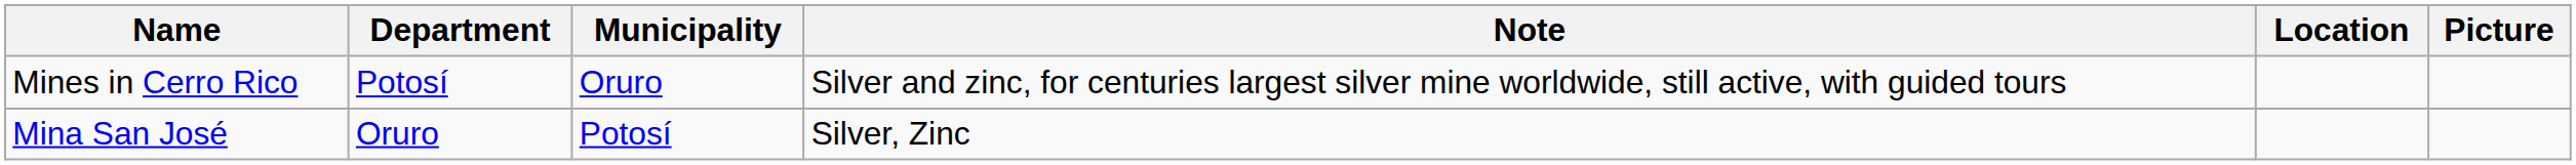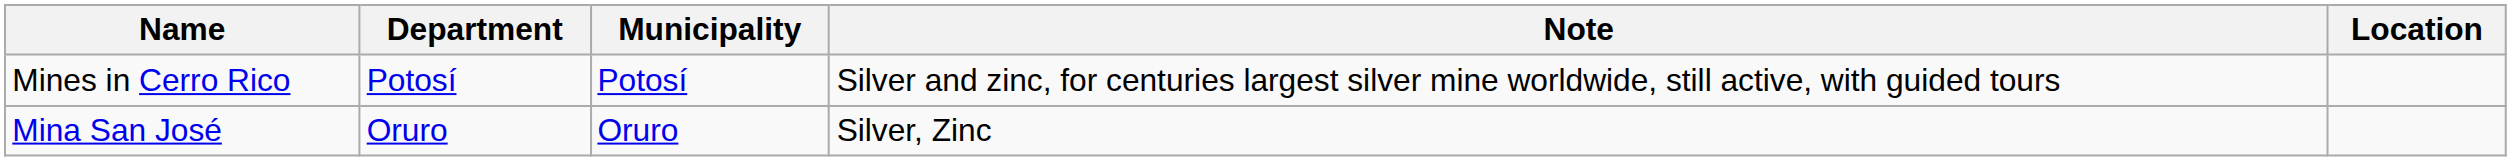 <table class="wikitable sortable" style="width:100%">
 <tr>
 <th>Name</th>
 <th>Department</th>
 <th>Municipality</th>
 <th class="unsortable">Note</th>
 <th class="unsortable">Location</th>
-<th class="unsortable">Picture</th>
 </tr>
 <tr>
 <td>Mines in <a href='#'>Cerro Rico</a></td>
 <td><a href='#'>Potosí</a></td>
-<td><a href='#'>Oruro</a></td>
+<td><a href='#'>Potosí</a></td>
 <td>Silver and zinc, for centuries largest silver mine worldwide, still active, with guided tours</td>
-<td></td>
 <td></td>
 </tr>
 <tr>
 <td><a href='#'>Mina San José</a></td>
 <td><a href='#'>Oruro</a></td>
-<td><a href='#'>Potosí</a></td>
+<td><a href='#'>Oruro</a></td>
 <td>Silver, Zinc</td>
-<td></td>
 <td></td>
 </tr>
 </table>
